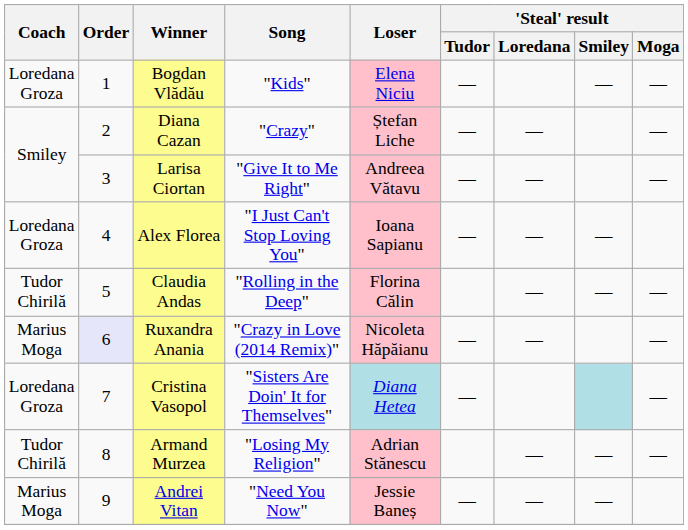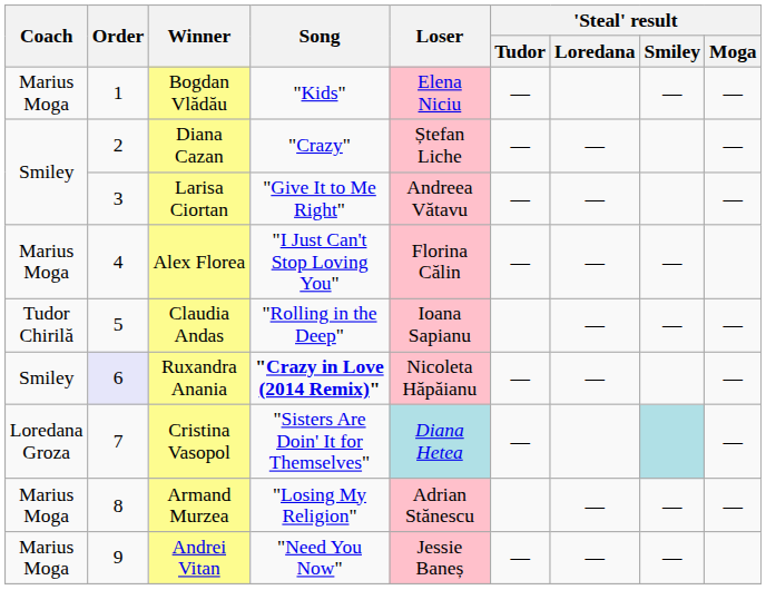 <table class="wikitable" style="text-align: center; width:100%;">
 <tr>
 <th rowspan="2" style="width:11%;">Coach</th>
 <th rowspan="2" style="width:05%;">Order</th>
 <th rowspan="2" style="width:16%;">Winner</th>
 <th rowspan="2" style="width:23%;">Song</th>
 <th rowspan="2" style="width:16%;">Loser</th>
 <th colspan="4" style="width:28%;">'Steal' result</th>
 </tr>
 <tr>
 <th style="width:07%;">Tudor</th>
 <th style="width:07%;">Loredana</th>
 <th style="width:07%;">Smiley</th>
 <th style="width:07%;">Moga</th>
 </tr>
 <tr>
-<td>Loredana Groza</td>
+<td>Marius Moga</td>
 <td>1</td>
 <td style="background:#FDFC8F;">Bogdan Vlădău</td>
 <td>"<a href='#'>Kids</a>"</td>
 <td style="background:pink;"><a href='#'>Elena Niciu</a></td>
 <td>—</td>
 <td></td>
 <td>—</td>
 <td>—</td>
 </tr>
 <tr>
 <td rowspan="2">Smiley</td>
 <td>2</td>
 <td style="background:#FDFC8F;">Diana Cazan</td>
 <td>"<a href='#'>Crazy</a>"</td>
 <td style="background:pink;">Ștefan Liche</td>
 <td>—</td>
 <td>—</td>
 <td></td>
 <td>—</td>
 </tr>
 <tr>
 <td>3</td>
 <td style="background:#FDFC8F;">Larisa Ciortan</td>
 <td>"<a href='#'>Give It to Me Right</a>"</td>
 <td style="background:pink;">Andreea Vătavu</td>
 <td>—</td>
 <td>—</td>
 <td></td>
 <td>—</td>
 </tr>
 <tr>
-<td>Loredana Groza</td>
+<td>Marius Moga</td>
 <td>4</td>
 <td style="background:#FDFC8F;">Alex Florea</td>
 <td>"<a href='#'>I Just Can't Stop Loving You</a>"</td>
-<td style="background:pink;">Ioana Sapianu</td>
+<td style="background:pink;">Florina Călin</td>
 <td>—</td>
 <td>—</td>
 <td>—</td>
 <td></td>
 </tr>
 <tr>
 <td>Tudor Chirilă</td>
 <td>5</td>
 <td style="background:#FDFC8F;">Claudia Andas</td>
 <td>"<a href='#'>Rolling in the Deep</a>"</td>
-<td style="background:pink;">Florina Călin</td>
+<td style="background:pink;">Ioana Sapianu</td>
 <td></td>
 <td>—</td>
 <td>—</td>
 <td>—</td>
 </tr>
 <tr>
-<td>Marius Moga</td>
+<td>Smiley</td>
 <td style="background: lavender;">6</td>
 <td style="background:#FDFC8F;">Ruxandra Anania</td>
-<td>"<a href='#'>Crazy in Love (2014 Remix)</a>"</td>
+<td><strong>"<a href='#'>Crazy in Love (2014 Remix)</a>"</strong></td>
 <td style="background:pink;">Nicoleta Hăpăianu</td>
 <td>—</td>
 <td>—</td>
 <td></td>
 <td>—</td>
 </tr>
 <tr>
 <td>Loredana Groza</td>
 <td>7</td>
 <td style="background:#FDFC8F;">Cristina Vasopol</td>
 <td>"<a href='#'>Sisters Are Doin' It for Themselves</a>"</td>
 <td style="background:#B0E0E6;font-style:italic"><a href='#'>Diana Hetea</a></td>
 <td>—</td>
 <td></td>
 <td style="background:#B0E0E6;"><strong></strong></td>
 <td>—</td>
 </tr>
 <tr>
-<td>Tudor Chirilă</td>
+<td>Marius Moga</td>
 <td>8</td>
 <td style="background:#FDFC8F;">Armand Murzea</td>
 <td>"<a href='#'>Losing My Religion</a>"</td>
 <td style="background:pink;">Adrian Stănescu</td>
 <td></td>
 <td>—</td>
 <td>—</td>
 <td>—</td>
 </tr>
 <tr>
 <td>Marius Moga</td>
 <td>9</td>
 <td style="background:#FDFC8F;"><a href='#'>Andrei Vitan</a></td>
 <td>"<a href='#'>Need You Now</a>"</td>
 <td style="background:pink;">Jessie Baneș</td>
 <td>—</td>
 <td>—</td>
 <td>—</td>
 <td></td>
 </tr>
 <tr>
 </tr>
 </table>
